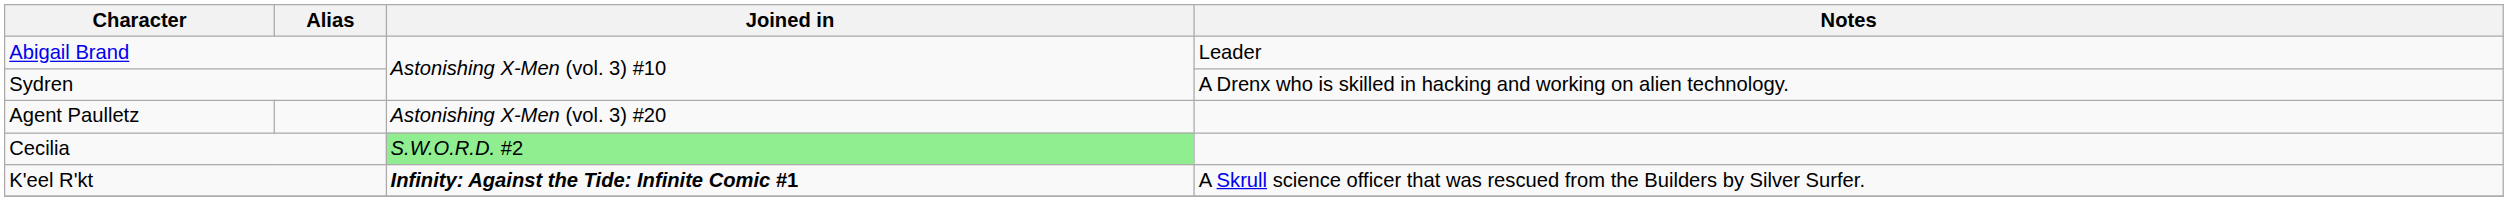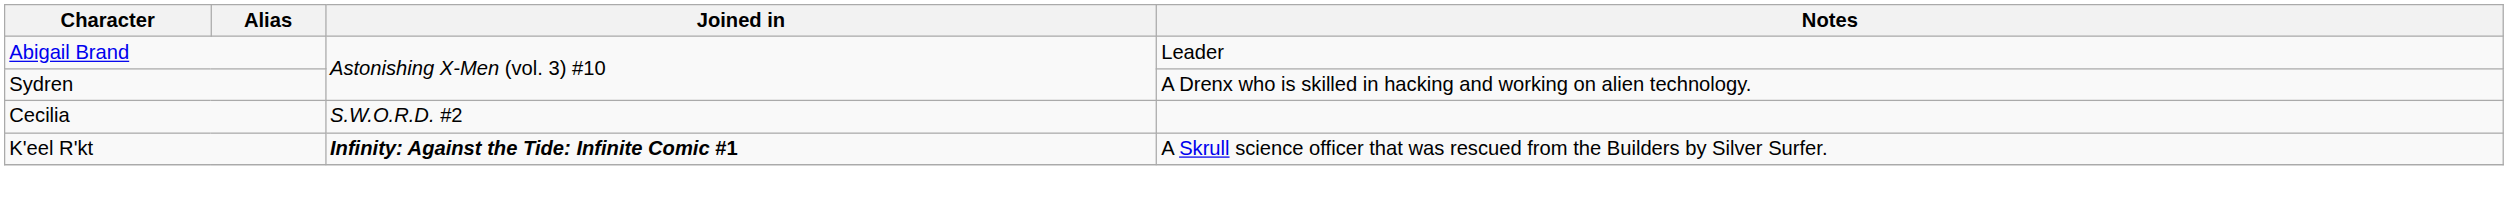 <table class="wikitable" style="width:100%; text-align:left; margin:1em auto 1em auto;">
 <tr>
 <th scope="col">Character</th>
 <th scope="col">Alias</th>
 <th scope="col">Joined in</th>
 <th scope="col">Notes</th>
 </tr>
 <tr>
 <td colspan="2"><a href='#'>Abigail Brand</a></td>
 <td rowspan="2"><em>Astonishing X-Men</em> (vol. 3) #10</td>
 <td>Leader</td>
 </tr>
 <tr>
 <td colspan="2">Sydren</td>
 <td>A Drenx who is skilled in hacking and working on alien technology.</td>
 </tr>
 <tr>
-<td>Agent Paulletz</td>
-<td></td>
-<td><em>Astonishing X-Men</em> (vol. 3) #20</td>
-<td></td>
-</tr>
-<tr>
 <td colspan="2">Cecilia</td>
-<td style="background: lightgreen;"><em>S.W.O.R.D.</em> #2</td>
+<td><em>S.W.O.R.D.</em> #2</td>
 <td></td>
 </tr>
 <tr>
 <td colspan="2">K'eel R'kt</td>
 <td><strong><em>Infinity: Against the Tide: Infinite Comic</em> #1</strong></td>
 <td>A <a href='#'>Skrull</a> science officer that was rescued from the Builders by Silver Surfer.</td>
 </tr>
 <tr>
 </tr>
 </table>
